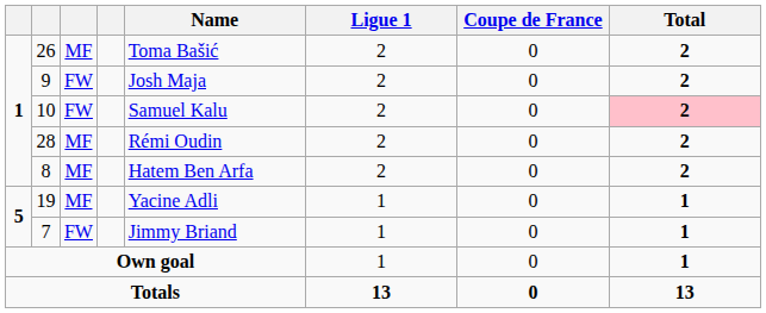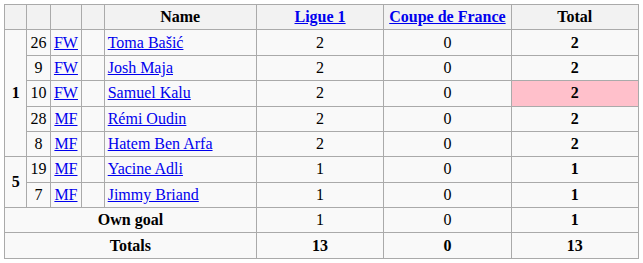 <table class="wikitable" style="text-align:center">
 <tr>
 <th width=15></th>
 <th width=15></th>
 <th width=15></th>
 <th width=15></th>
 <th width=145>Name</th>
 <th width=120><a href='#'>Ligue 1</a></th>
 <th width=120><a href='#'>Coupe de France</a></th>
 <th width=120>Total</th>
 </tr>
 <tr>
 <td rowspan=5><strong>1</strong></td>
 <td>26</td>
-<td><a href='#'>MF</a></td>
+<td><a href='#'>FW</a></td>
 <td></td>
 <td align=left><a href='#'>Toma Bašić</a></td>
 <td>2</td>
 <td>0</td>
 <td><strong>2</strong></td>
 </tr>
 <tr>
 <td>9</td>
 <td><a href='#'>FW</a></td>
 <td></td>
 <td align=left><a href='#'>Josh Maja</a></td>
 <td>2</td>
 <td>0</td>
 <td><strong>2</strong></td>
 </tr>
 <tr>
 <td>10</td>
 <td><a href='#'>FW</a></td>
 <td></td>
 <td align=left><a href='#'>Samuel Kalu</a></td>
 <td>2</td>
 <td>0</td>
 <td style="background: pink;"><strong>2</strong></td>
 </tr>
 <tr>
 <td>28</td>
 <td><a href='#'>MF</a></td>
 <td></td>
 <td align=left><a href='#'>Rémi Oudin</a></td>
 <td>2</td>
 <td>0</td>
 <td><strong>2</strong></td>
 </tr>
 <tr>
 <td>8</td>
 <td><a href='#'>MF</a></td>
 <td></td>
 <td align=left><a href='#'>Hatem Ben Arfa</a></td>
 <td>2</td>
 <td>0</td>
 <td><strong>2</strong></td>
 </tr>
 <tr>
 <td rowspan=2><strong>5</strong></td>
 <td>19</td>
 <td><a href='#'>MF</a></td>
 <td></td>
 <td align=left><a href='#'>Yacine Adli</a></td>
 <td>1</td>
 <td>0</td>
 <td><strong>1</strong></td>
 </tr>
 <tr>
 <td>7</td>
-<td><a href='#'>FW</a></td>
+<td><a href='#'>MF</a></td>
 <td></td>
 <td align=left><a href='#'>Jimmy Briand</a></td>
 <td>1</td>
 <td>0</td>
 <td><strong>1</strong></td>
 </tr>
 <tr>
 <td colspan=5><strong>Own goal</strong></td>
 <td>1</td>
 <td>0</td>
 <td><strong>1</strong></td>
 </tr>
 <tr>
 <td colspan=5><strong>Totals</strong></td>
 <td><strong>13</strong></td>
 <td><strong>0</strong></td>
 <td><strong>13</strong></td>
 </tr>
 </table>
